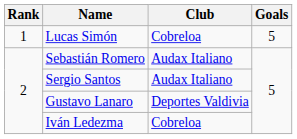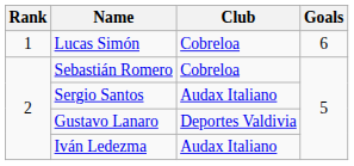 <table class="wikitable" border="1">
 <tr>
 <th>Rank</th>
 <th>Name</th>
 <th>Club</th>
 <th>Goals</th>
 </tr>
 <tr>
 <td align=center>1</td>
 <td> <a href='#'>Lucas Simón</a></td>
 <td><a href='#'>Cobreloa</a></td>
-<td align=center>5</td>
+<td align=center>6</td>
 </tr>
 <tr>
 <td rowspan=4 align=center>2</td>
 <td> <a href='#'>Sebastián Romero</a></td>
-<td><a href='#'>Audax Italiano</a></td>
+<td><a href='#'>Cobreloa</a></td>
 <td rowspan=4 align=center>5</td>
 </tr>
 <tr>
 <td> <a href='#'>Sergio Santos</a></td>
 <td><a href='#'>Audax Italiano</a></td>
 </tr>
 <tr>
 <td> <a href='#'>Gustavo Lanaro</a></td>
 <td><a href='#'>Deportes Valdivia</a></td>
 </tr>
 <tr>
 <td> <a href='#'>Iván Ledezma</a></td>
-<td><a href='#'>Cobreloa</a></td>
+<td><a href='#'>Audax Italiano</a></td>
 </tr>
 </table>
